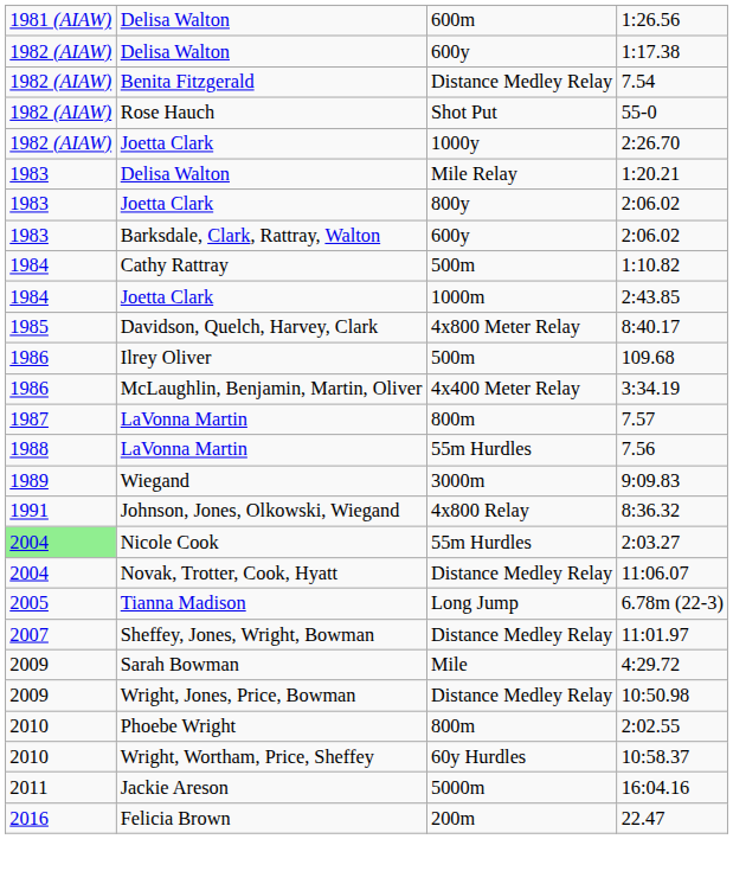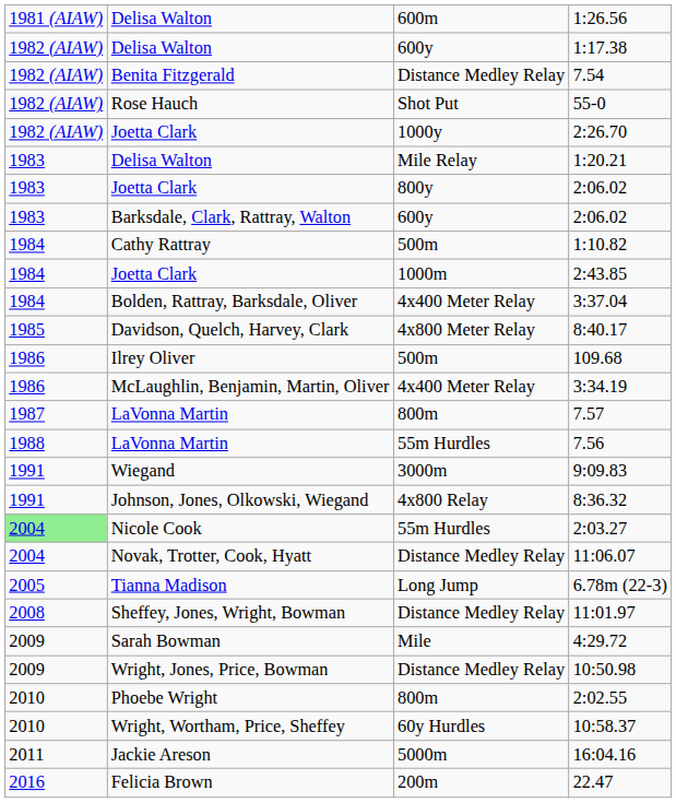 <table class="wikitable">
 <tr>
 </tr>
 <tr>
 <td><a href='#'>1981 <em>(AIAW)</em></a></td>
 <td><a href='#'>Delisa Walton</a></td>
 <td>600m</td>
 <td>1:26.56</td>
 </tr>
 <tr>
 <td><a href='#'>1982 <em>(AIAW)</em></a></td>
 <td><a href='#'>Delisa Walton</a></td>
 <td>600y</td>
 <td>1:17.38</td>
 </tr>
 <tr>
 <td><a href='#'>1982 <em>(AIAW)</em></a></td>
 <td><a href='#'>Benita Fitzgerald</a></td>
 <td>Distance Medley Relay</td>
 <td>7.54</td>
 </tr>
 <tr>
 <td><a href='#'>1982 <em>(AIAW)</em></a></td>
 <td>Rose Hauch</td>
 <td>Shot Put</td>
 <td>55-0</td>
 </tr>
 <tr>
 <td><a href='#'>1982 <em>(AIAW)</em></a></td>
 <td><a href='#'>Joetta Clark</a></td>
 <td>1000y</td>
 <td>2:26.70</td>
 </tr>
 <tr>
 <td><a href='#'>1983</a></td>
 <td><a href='#'>Delisa Walton</a></td>
 <td>Mile Relay</td>
 <td>1:20.21</td>
 </tr>
 <tr>
 <td><a href='#'>1983</a></td>
 <td><a href='#'>Joetta Clark</a></td>
 <td>800y</td>
 <td>2:06.02</td>
 </tr>
 <tr>
 <td><a href='#'>1983</a></td>
 <td>Barksdale, <a href='#'>Clark</a>, Rattray, <a href='#'>Walton</a></td>
 <td>600y</td>
 <td>2:06.02</td>
 </tr>
 <tr>
 <td><a href='#'>1984</a></td>
 <td>Cathy Rattray</td>
 <td>500m</td>
 <td>1:10.82</td>
 </tr>
 <tr>
 <td><a href='#'>1984</a></td>
 <td><a href='#'>Joetta Clark</a></td>
 <td>1000m</td>
 <td>2:43.85</td>
 </tr>
 <tr>
+<td><a href='#'>1984</a></td>
+<td>Bolden, Rattray, Barksdale, Oliver</td>
+<td>4x400 Meter Relay</td>
+<td>3:37.04</td>
+</tr>
+<tr>
 <td><a href='#'>1985</a></td>
 <td>Davidson, Quelch, Harvey, Clark</td>
 <td>4x800 Meter Relay</td>
 <td>8:40.17</td>
 </tr>
 <tr>
 <td><a href='#'>1986</a></td>
 <td>Ilrey Oliver</td>
 <td>500m</td>
 <td>109.68</td>
 </tr>
 <tr>
 <td><a href='#'>1986</a></td>
 <td>McLaughlin, Benjamin, Martin, Oliver</td>
 <td>4x400 Meter Relay</td>
 <td>3:34.19</td>
 </tr>
 <tr>
 <td><a href='#'>1987</a></td>
 <td><a href='#'>LaVonna Martin</a></td>
 <td>800m</td>
 <td>7.57</td>
 </tr>
 <tr>
 <td><a href='#'>1988</a></td>
 <td><a href='#'>LaVonna Martin</a></td>
 <td>55m Hurdles</td>
 <td>7.56</td>
 </tr>
 <tr>
-<td><a href='#'>1989</a></td>
+<td><a href='#'>1991</a></td>
 <td>Wiegand</td>
 <td>3000m</td>
 <td>9:09.83</td>
 </tr>
 <tr>
 <td><a href='#'>1991</a></td>
 <td>Johnson, Jones, Olkowski, Wiegand</td>
 <td>4x800 Relay</td>
 <td>8:36.32</td>
 </tr>
 <tr>
 <td style="background: lightgreen;"><a href='#'>2004</a></td>
 <td>Nicole Cook</td>
 <td>55m Hurdles</td>
 <td>2:03.27</td>
 </tr>
 <tr>
 <td><a href='#'>2004</a></td>
 <td>Novak, Trotter, Cook, Hyatt</td>
 <td>Distance Medley Relay</td>
 <td>11:06.07</td>
 </tr>
 <tr>
 <td><a href='#'>2005</a></td>
 <td><a href='#'>Tianna Madison</a></td>
 <td>Long Jump</td>
 <td>6.78m (22-3)</td>
 </tr>
 <tr>
-<td><a href='#'>2007</a></td>
+<td><a href='#'>2008</a></td>
 <td>Sheffey, Jones, Wright, Bowman</td>
 <td>Distance Medley Relay</td>
 <td>11:01.97</td>
 </tr>
 <tr>
 <td>2009</td>
 <td>Sarah Bowman</td>
 <td>Mile</td>
 <td>4:29.72</td>
 </tr>
 <tr>
 <td>2009</td>
 <td>Wright, Jones, Price, Bowman</td>
 <td>Distance Medley Relay</td>
 <td>10:50.98</td>
 </tr>
 <tr>
 <td>2010</td>
 <td>Phoebe Wright</td>
 <td>800m</td>
 <td>2:02.55</td>
 </tr>
 <tr>
 <td>2010</td>
 <td>Wright, Wortham, Price, Sheffey</td>
 <td>60y Hurdles</td>
 <td>10:58.37</td>
 </tr>
 <tr>
 <td>2011</td>
 <td>Jackie Areson</td>
 <td>5000m</td>
 <td>16:04.16</td>
 </tr>
 <tr>
 <td><a href='#'>2016</a></td>
 <td>Felicia Brown</td>
 <td>200m</td>
 <td>22.47</td>
 </tr>
 </table>
